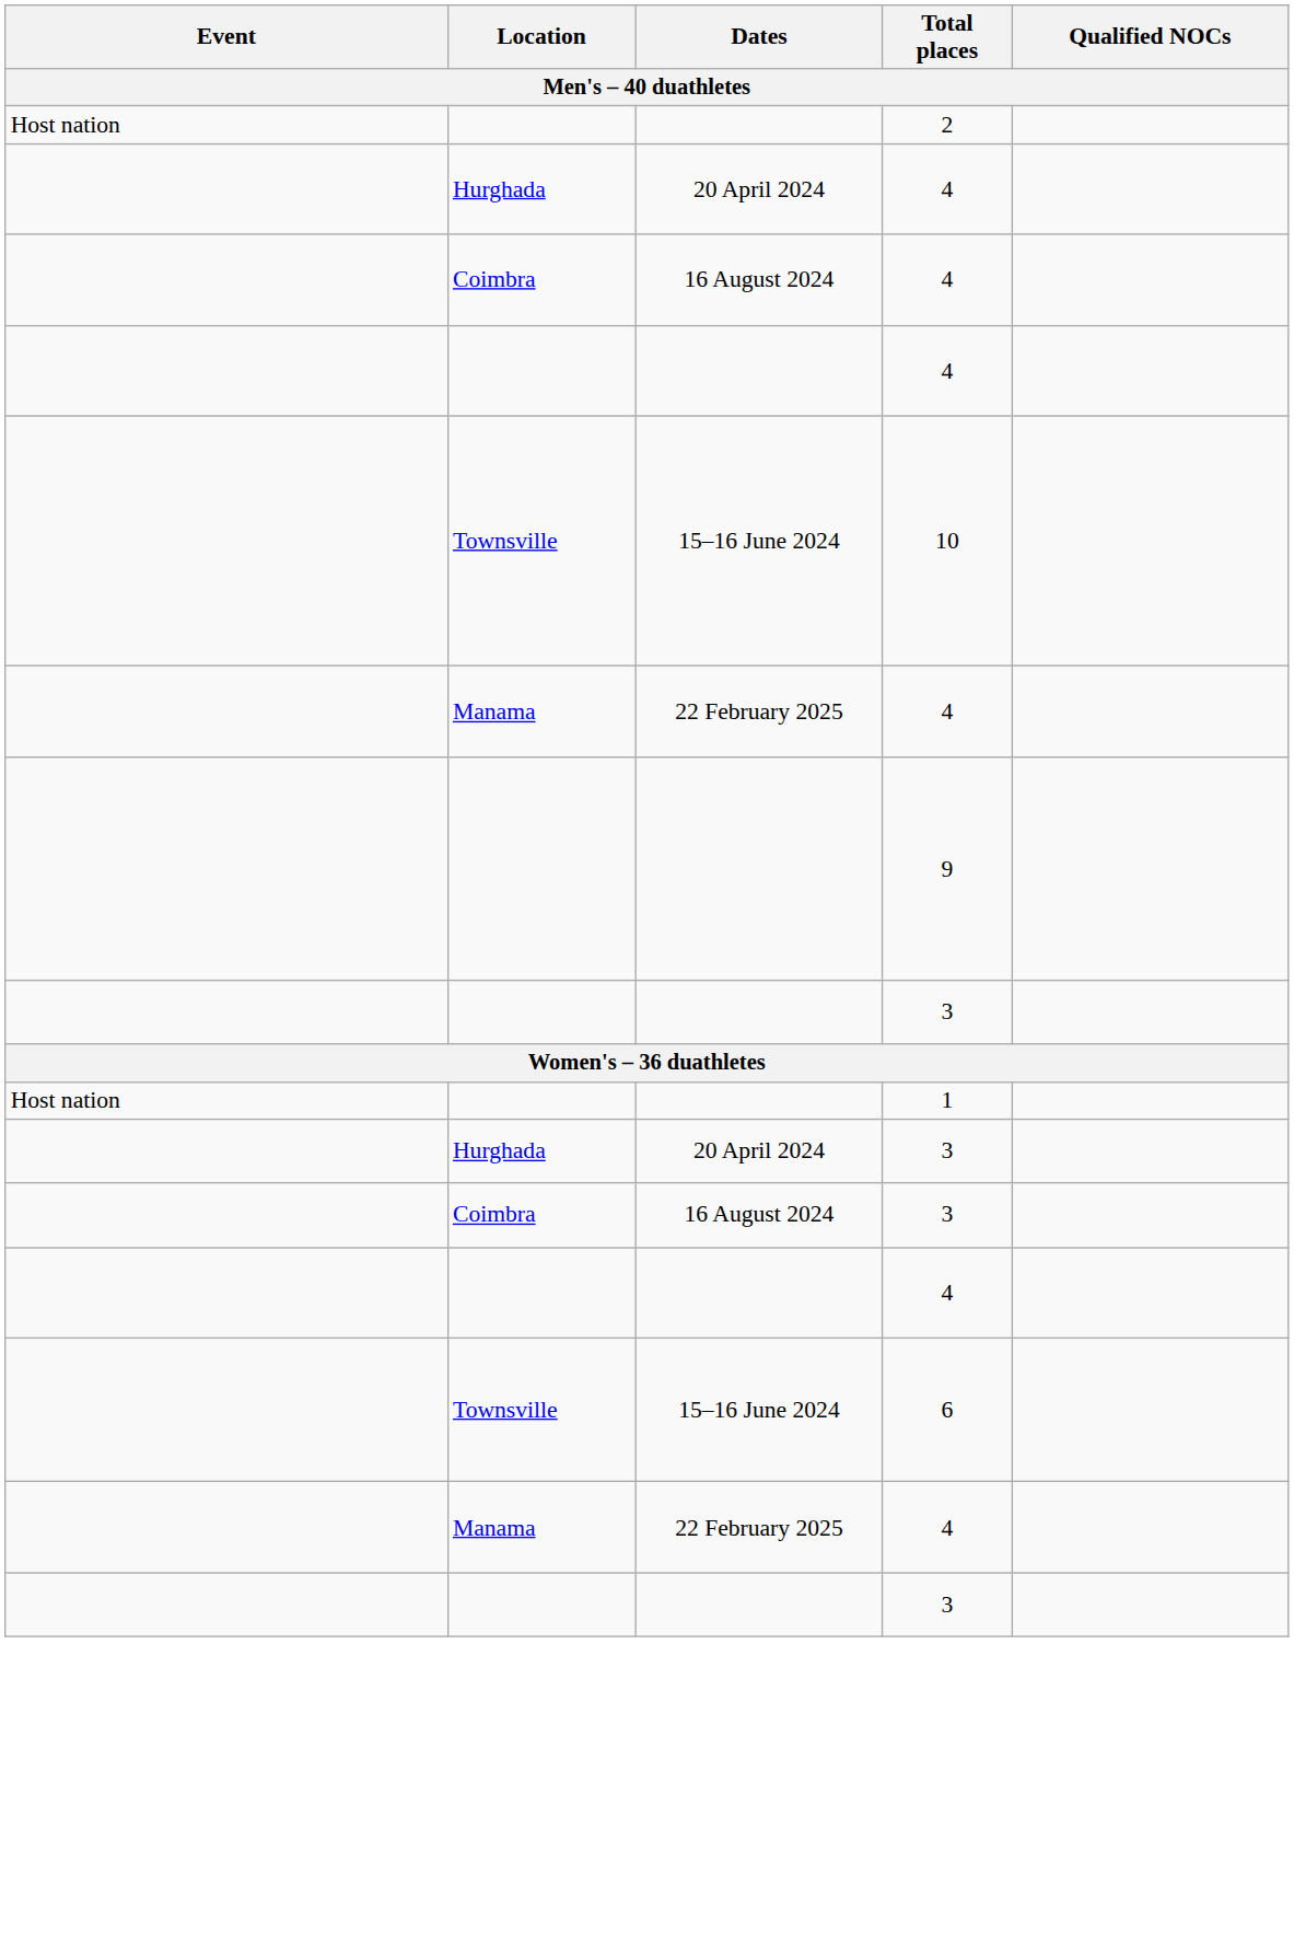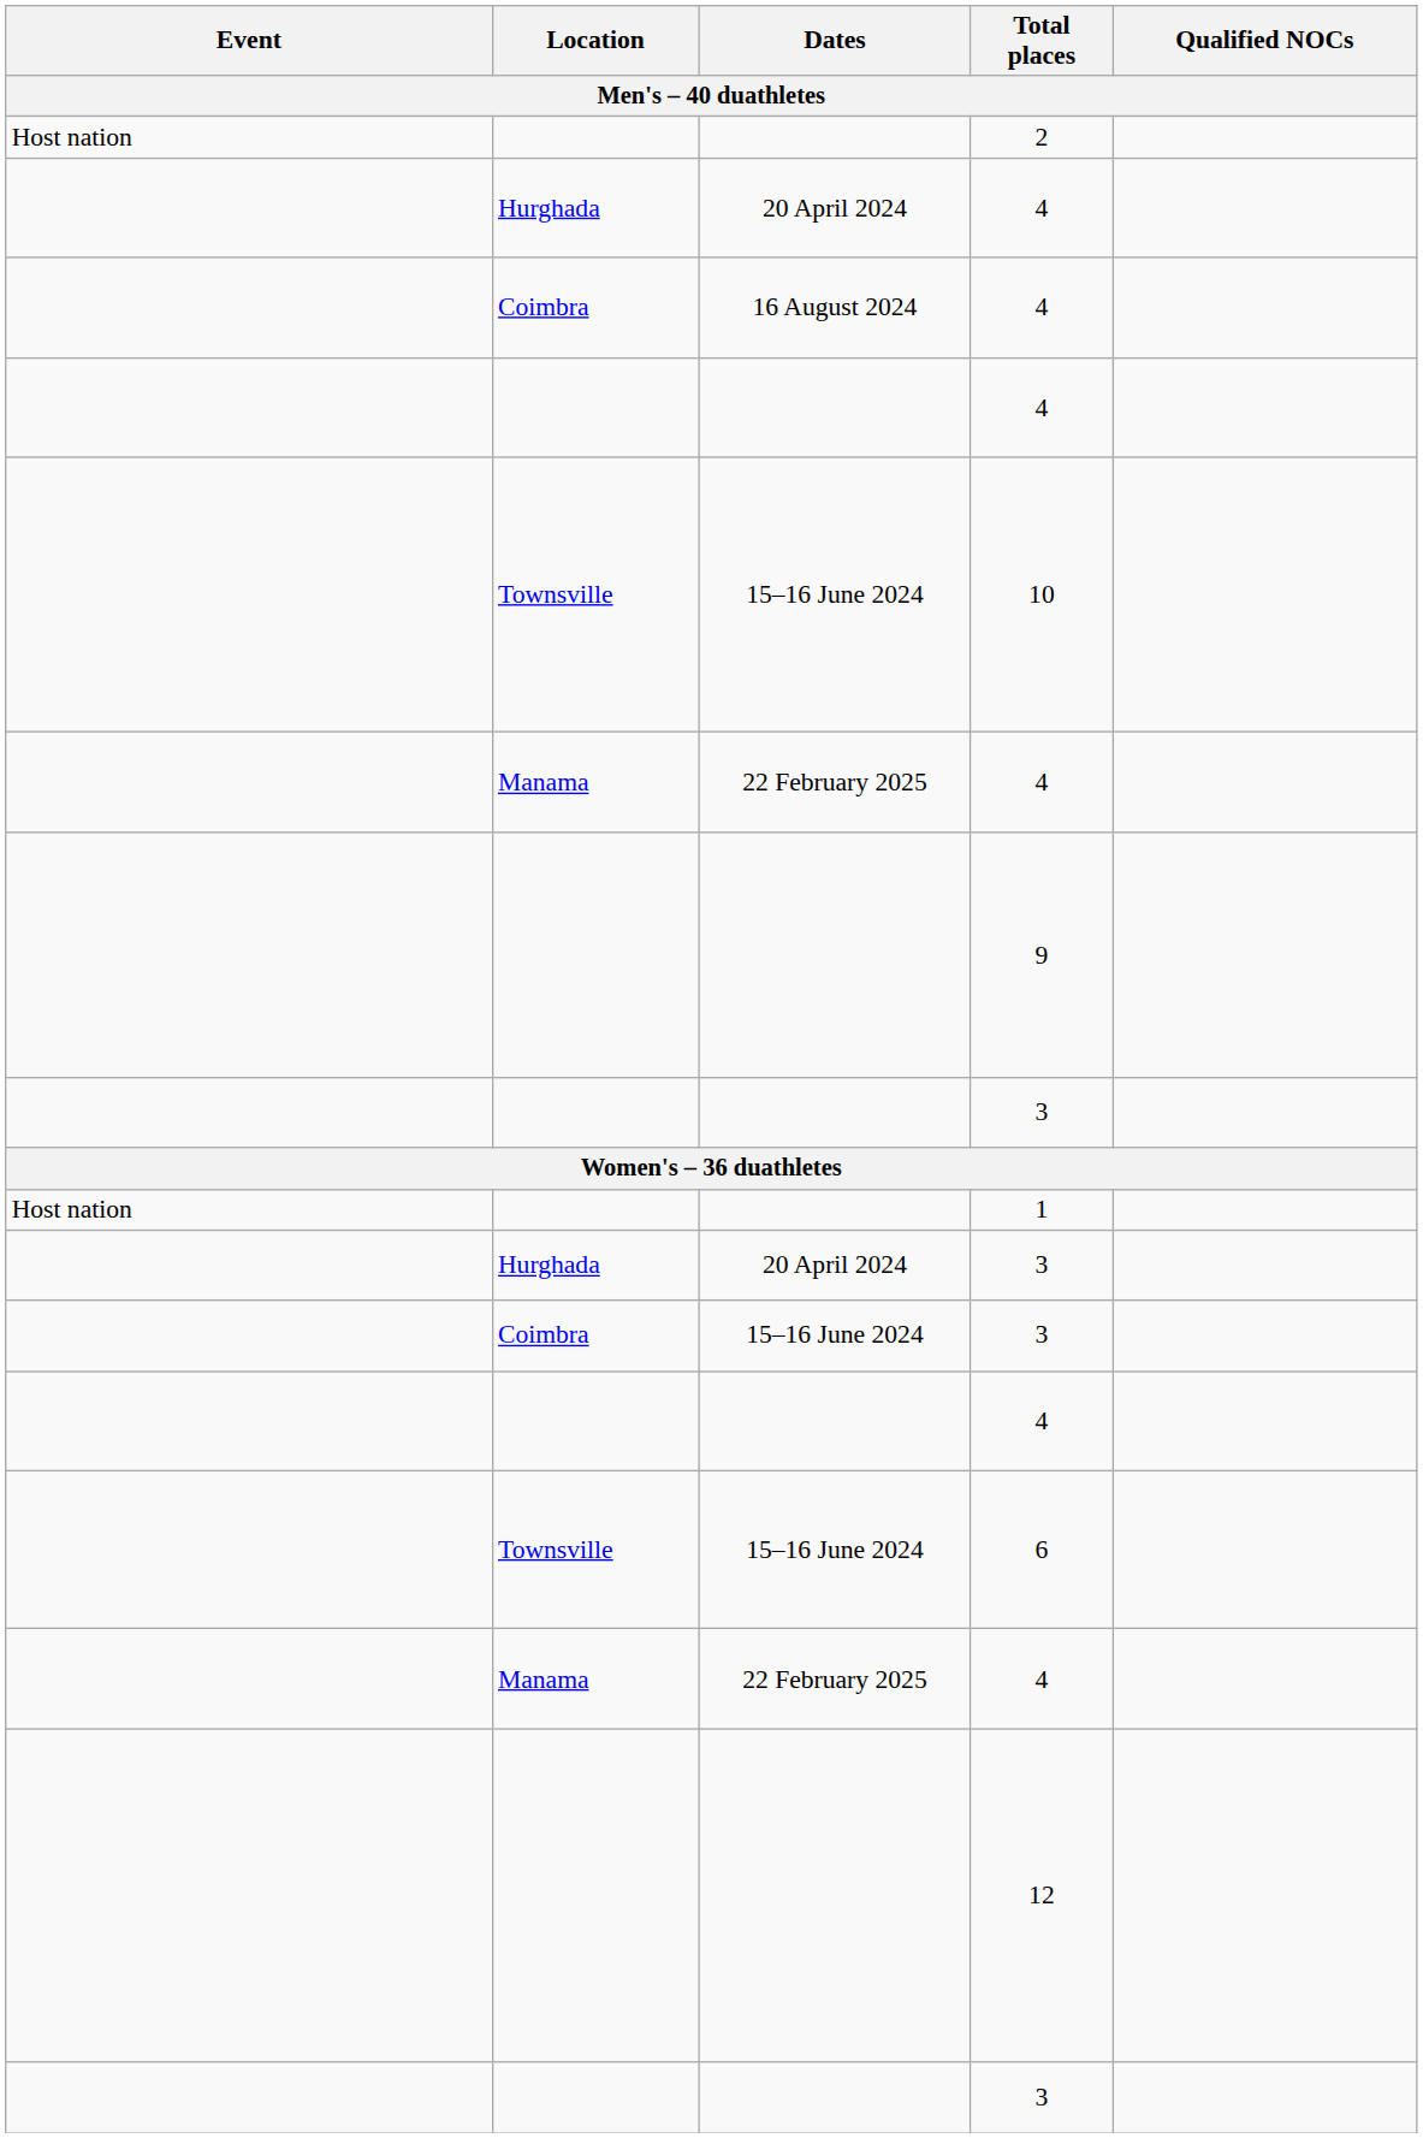 <table class="wikitable" width=870>
 <tr>
 <th>Event</th>
 <th width=120>Location</th>
 <th width=160>Dates</th>
 <th width=80>Total places</th>
 <th width=180>Qualified NOCs</th>
 </tr>
 <tr style="font-size:95%;">
 <th colspan=5>Men's – 40 duathletes</th>
 </tr>
 <tr>
 <td>Host nation</td>
 <td></td>
 <td></td>
 <td align="center">2</td>
 <td></td>
 </tr>
 <tr>
 <td></td>
 <td> <a href='#'>Hurghada</a></td>
 <td align="center">20 April 2024</td>
 <td align="center">4</td>
 <td><br><br><br></td>
 </tr>
 <tr>
 <td></td>
 <td> <a href='#'>Coimbra</a></td>
 <td align="center">16 August 2024</td>
 <td align="center">4</td>
 <td><br><br><br></td>
 </tr>
 <tr>
 <td></td>
 <td></td>
 <td align="center"></td>
 <td align="center">4</td>
 <td><br><br><br></td>
 </tr>
 <tr>
 <td></td>
 <td> <a href='#'>Townsville</a></td>
 <td align="center">15–16 June 2024</td>
 <td align="center">10</td>
 <td><br><br><br><br><br><br><br><br><br></td>
 </tr>
 <tr>
 <td></td>
 <td> <a href='#'>Manama</a></td>
 <td align="center">22 February 2025</td>
 <td align="center">4</td>
 <td><br><br><br></td>
 </tr>
 <tr>
 <td></td>
 <td></td>
 <td></td>
 <td align="center">9</td>
 <td><br><br><br><br><br><br><br><br></td>
 </tr>
 <tr>
 <td></td>
 <td></td>
 <td></td>
 <td align="center">3</td>
 <td><br><br></td>
 </tr>
 <tr style="font-size:95%;">
 <th colspan=5>Women's – 36 duathletes</th>
 </tr>
 <tr>
 <td>Host nation</td>
 <td></td>
 <td></td>
 <td align="center">1</td>
 <td></td>
 </tr>
 <tr>
 <td></td>
 <td> <a href='#'>Hurghada</a></td>
 <td align="center">20 April 2024</td>
 <td align="center">3</td>
 <td><br><br></td>
 </tr>
 <tr>
 <td></td>
 <td> <a href='#'>Coimbra</a></td>
-<td align="center">16 August 2024</td>
+<td align="center">15–16 June 2024</td>
 <td align="center">3</td>
 <td><br><br></td>
 </tr>
 <tr>
 <td></td>
 <td></td>
 <td align="center"></td>
 <td align="center">4</td>
 <td><br><br><br></td>
 </tr>
 <tr>
 <td></td>
 <td> <a href='#'>Townsville</a></td>
 <td align="center">15–16 June 2024</td>
 <td align="center">6</td>
 <td><br><br><br><br><br></td>
 </tr>
 <tr>
 <td></td>
 <td> <a href='#'>Manama</a></td>
 <td align="center">22 February 2025</td>
 <td align="center">4</td>
 <td><br><br><br></td>
 </tr>
 <tr>
 <td></td>
 <td></td>
 <td></td>
+<td align="center">12</td>
+<td><br><br><br><br><br><br><br><br><br><br><br></td>
+</tr>
+<tr>
+<td></td>
+<td></td>
+<td></td>
 <td align="center">3</td>
 <td><br><br></td>
 </tr>
 </table>
